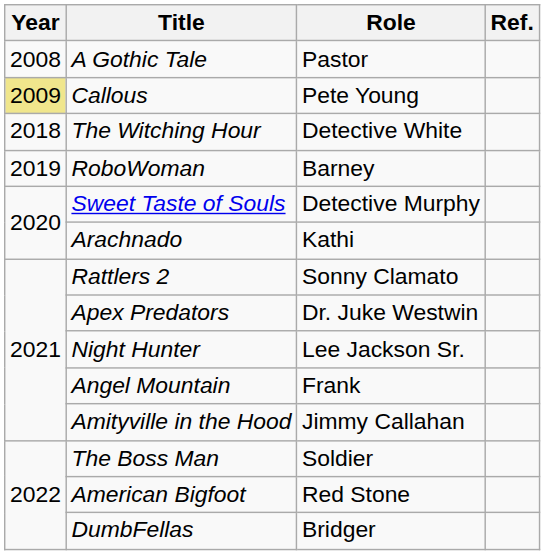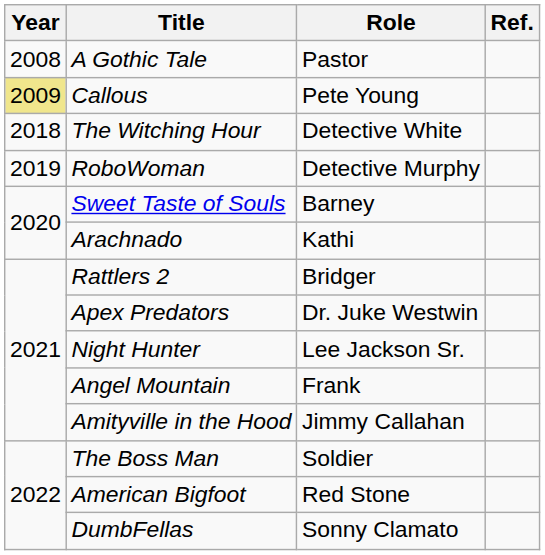 <table class="wikitable">
 <tr>
 <th>Year</th>
 <th>Title</th>
 <th>Role</th>
 <th>Ref.</th>
 </tr>
 <tr>
 <td>2008</td>
 <td><em>A Gothic Tale</em></td>
 <td>Pastor</td>
 <td></td>
 </tr>
 <tr>
 <td style="background: khaki;">2009</td>
 <td><em>Callous</em></td>
 <td>Pete Young</td>
 <td></td>
 </tr>
 <tr>
 <td>2018</td>
 <td><em>The Witching Hour</em></td>
 <td>Detective White</td>
 <td></td>
 </tr>
 <tr>
 <td>2019</td>
 <td><em>RoboWoman</em></td>
-<td>Barney</td>
+<td>Detective Murphy</td>
 <td></td>
 </tr>
 <tr>
 <td rowspan="2">2020</td>
 <td><em><a href='#'>Sweet Taste of Souls</a></em></td>
-<td>Detective Murphy</td>
+<td>Barney</td>
 <td></td>
 </tr>
 <tr>
 <td><em>Arachnado</em></td>
 <td>Kathi</td>
 <td></td>
 </tr>
 <tr>
 <td rowspan="5">2021</td>
 <td><em>Rattlers 2</em></td>
-<td>Sonny Clamato</td>
+<td>Bridger</td>
 <td></td>
 </tr>
 <tr>
 <td><em>Apex Predators</em></td>
 <td>Dr. Juke Westwin</td>
 <td></td>
 </tr>
 <tr>
 <td><em>Night Hunter</em></td>
 <td>Lee Jackson Sr.</td>
 <td></td>
 </tr>
 <tr>
 <td><em>Angel Mountain</em></td>
 <td>Frank</td>
 <td></td>
 </tr>
 <tr>
 <td><em>Amityville in the Hood</em></td>
 <td>Jimmy Callahan</td>
 <td></td>
 </tr>
 <tr>
 <td rowspan="3">2022</td>
 <td><em>The Boss Man</em></td>
 <td>Soldier</td>
 <td></td>
 </tr>
 <tr>
 <td><em>American Bigfoot</em></td>
 <td>Red Stone</td>
 <td></td>
 </tr>
 <tr>
 <td><em>DumbFellas</em></td>
-<td>Bridger</td>
+<td>Sonny Clamato</td>
 <td></td>
 </tr>
 </table>
